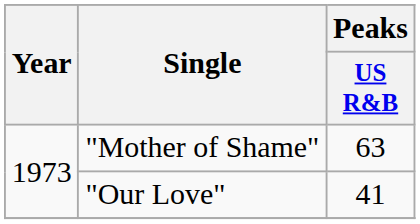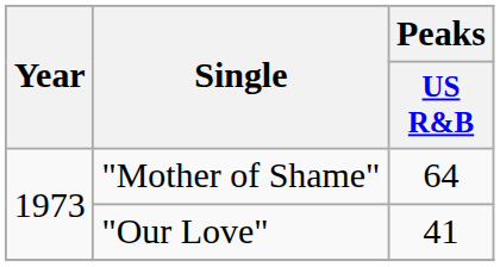 <table class="wikitable" style="text-align:center;">
 <tr>
 <th rowspan="2">Year</th>
 <th rowspan="2">Single</th>
 <th colspan="1">Peaks</th>
 </tr>
 <tr style="font-size:smaller;">
 <th width="40"><a href='#'>US<br>R&B</a><br></th>
 </tr>
 <tr>
 <td rowspan="2">1973</td>
 <td align="left">"Mother of Shame"</td>
-<td>63</td>
+<td>64</td>
 </tr>
 <tr>
 <td align="left">"Our Love"</td>
 <td>41</td>
 </tr>
 <tr>
 </tr>
 </table>
